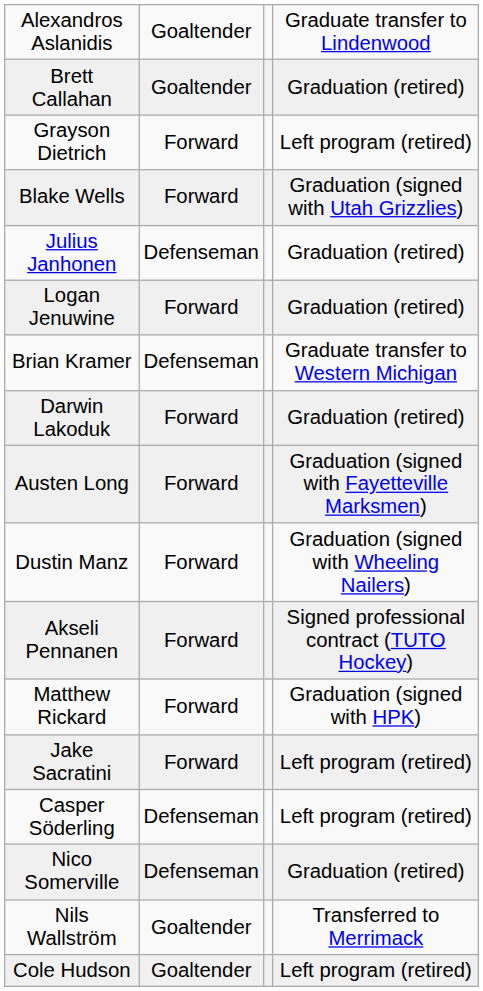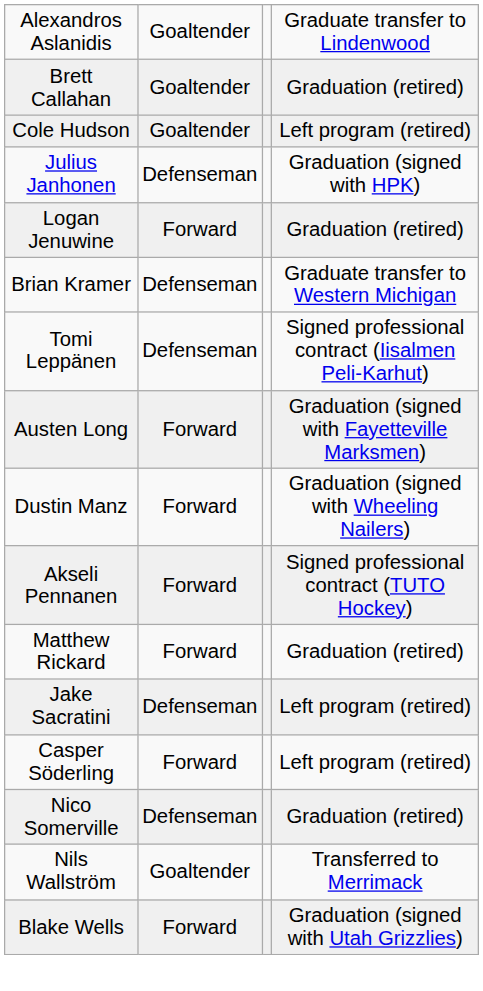 <table class="wikitable" width="60%">
 <tr align="center" bgcolor="">
 <td>Alexandros Aslanidis</td>
 <td>Goaltender</td>
 <td></td>
 <td>Graduate transfer to <a href='#'>Lindenwood</a></td>
 </tr>
 <tr align="center" bgcolor="f0f0f0">
 <td>Brett Callahan</td>
 <td>Goaltender</td>
 <td></td>
 <td>Graduation (retired)</td>
 </tr>
-<tr align="center" bgcolor="">
-<td>Grayson Dietrich</td>
-<td>Forward</td>
+<tr align="center" bgcolor="f0f0f0">
+<td>Cole Hudson</td>
+<td>Goaltender</td>
 <td></td>
 <td>Left program (retired)</td>
-</tr>
-<tr align="center" bgcolor="f0f0f0">
-<td>Blake Wells</td>
-<td>Forward</td>
-<td></td>
-<td>Graduation (signed with <a href='#'>Utah Grizzlies</a>)</td>
 </tr>
 <tr align="center" bgcolor="">
 <td><a href='#'>Julius Janhonen</a></td>
 <td>Defenseman</td>
 <td></td>
-<td>Graduation (retired)</td>
+<td>Graduation (signed with <a href='#'>HPK</a>)</td>
 </tr>
 <tr align="center" bgcolor="f0f0f0">
 <td>Logan Jenuwine</td>
 <td>Forward</td>
 <td></td>
 <td>Graduation (retired)</td>
 </tr>
 <tr align="center" bgcolor="">
 <td>Brian Kramer</td>
 <td>Defenseman</td>
 <td></td>
 <td>Graduate transfer to <a href='#'>Western Michigan</a></td>
 </tr>
-<tr align="center" bgcolor="f0f0f0">
-<td>Darwin Lakoduk</td>
-<td>Forward</td>
+<tr align="center" bgcolor="">
+<td>Tomi Leppänen</td>
+<td>Defenseman</td>
 <td></td>
-<td>Graduation (retired)</td>
+<td>Signed professional contract (<a href='#'>Iisalmen Peli-Karhut</a>)</td>
 </tr>
 <tr align="center" bgcolor="f0f0f0">
 <td>Austen Long</td>
 <td>Forward</td>
 <td></td>
 <td>Graduation (signed with <a href='#'>Fayetteville Marksmen</a>)</td>
 </tr>
 <tr align="center" bgcolor="">
 <td>Dustin Manz</td>
 <td>Forward</td>
 <td></td>
 <td>Graduation (signed with <a href='#'>Wheeling Nailers</a>)</td>
 </tr>
 <tr align="center" bgcolor="f0f0f0">
 <td>Akseli Pennanen</td>
 <td>Forward</td>
 <td></td>
 <td>Signed professional contract (<a href='#'>TUTO Hockey</a>)</td>
 </tr>
 <tr align="center" bgcolor="">
 <td>Matthew Rickard</td>
 <td>Forward</td>
 <td></td>
-<td>Graduation (signed with <a href='#'>HPK</a>)</td>
+<td>Graduation (retired)</td>
 </tr>
 <tr align="center" bgcolor="f0f0f0">
 <td>Jake Sacratini</td>
-<td>Forward</td>
+<td>Defenseman</td>
 <td></td>
 <td>Left program (retired)</td>
 </tr>
 <tr align="center" bgcolor="">
 <td>Casper Söderling</td>
-<td>Defenseman</td>
+<td>Forward</td>
 <td></td>
 <td>Left program (retired)</td>
 </tr>
 <tr align="center" bgcolor="f0f0f0">
 <td>Nico Somerville</td>
 <td>Defenseman</td>
 <td></td>
 <td>Graduation (retired)</td>
 </tr>
 <tr align="center" bgcolor="">
 <td>Nils Wallström</td>
 <td>Goaltender</td>
 <td></td>
 <td>Transferred to <a href='#'>Merrimack</a></td>
 </tr>
 <tr align="center" bgcolor="f0f0f0">
-<td>Cole Hudson</td>
-<td>Goaltender</td>
+<td>Blake Wells</td>
+<td>Forward</td>
 <td></td>
-<td>Left program (retired)</td>
+<td>Graduation (signed with <a href='#'>Utah Grizzlies</a>)</td>
 </tr>
 </table>
